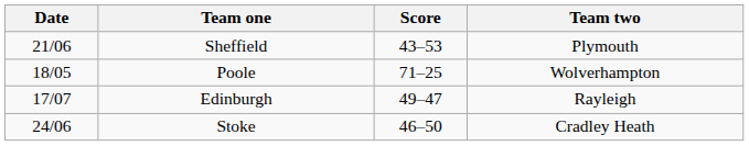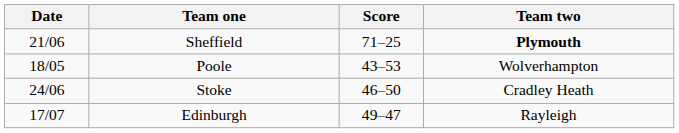 <table class="wikitable" style="text-align: center">
 <tr>
 <th width=80>Date</th>
 <th width=250>Team one</th>
 <th width=80>Score</th>
 <th width=250>Team two</th>
 </tr>
 <tr>
 <td>21/06</td>
 <td>Sheffield</td>
-<td>43–53</td>
-<td>Plymouth</td>
+<td>71–25</td>
+<td><strong>Plymouth</strong></td>
 </tr>
 <tr>
 <td>18/05</td>
 <td>Poole</td>
-<td>71–25</td>
+<td>43–53</td>
 <td>Wolverhampton</td>
+</tr>
+<tr>
+<td>24/06</td>
+<td>Stoke</td>
+<td>46–50</td>
+<td>Cradley Heath</td>
 </tr>
 <tr>
 <td>17/07</td>
 <td>Edinburgh</td>
 <td>49–47</td>
 <td>Rayleigh</td>
 </tr>
-<tr>
-<td>24/06</td>
-<td>Stoke</td>
-<td>46–50</td>
-<td>Cradley Heath</td>
-</tr>
 </table>
